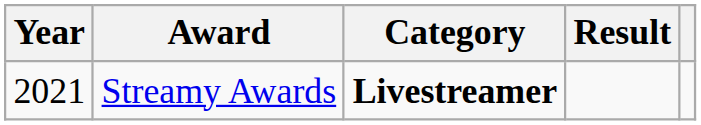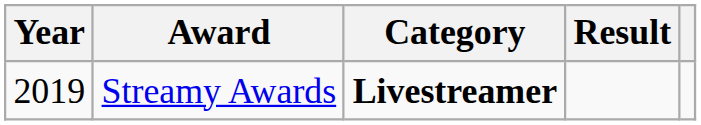 <table class="wikitable sortable plainrowheaders">
 <tr>
 <th scope="col">Year</th>
 <th scope="col">Award</th>
 <th scope="col">Category</th>
 <th scope="col">Result</th>
 <th scope="col" class="unsortable"></th>
 </tr>
 <tr>
-<td>2021</td>
+<td>2019</td>
 <td><a href='#'>Streamy Awards</a></td>
 <td><strong>Livestreamer</strong></td>
 <td></td>
 <td style="text-align: center;"></td>
 </tr>
 </table>
